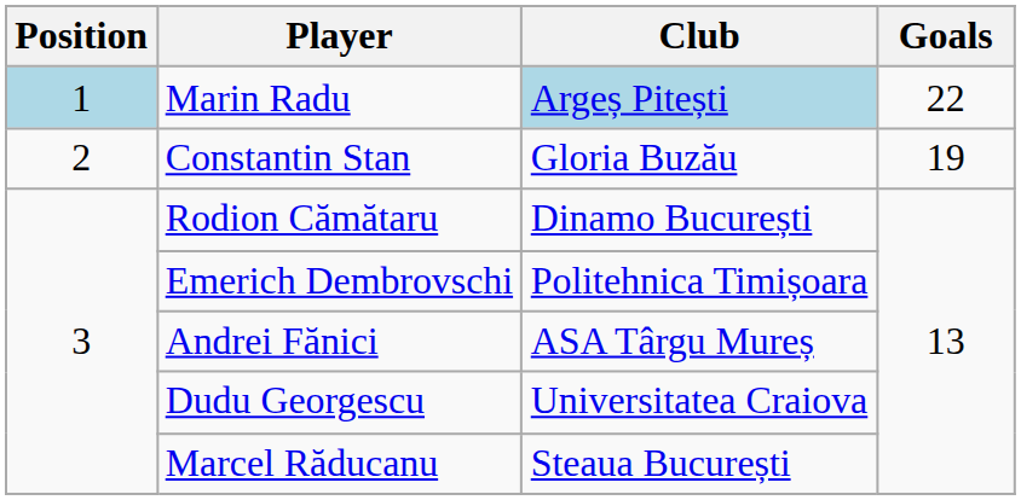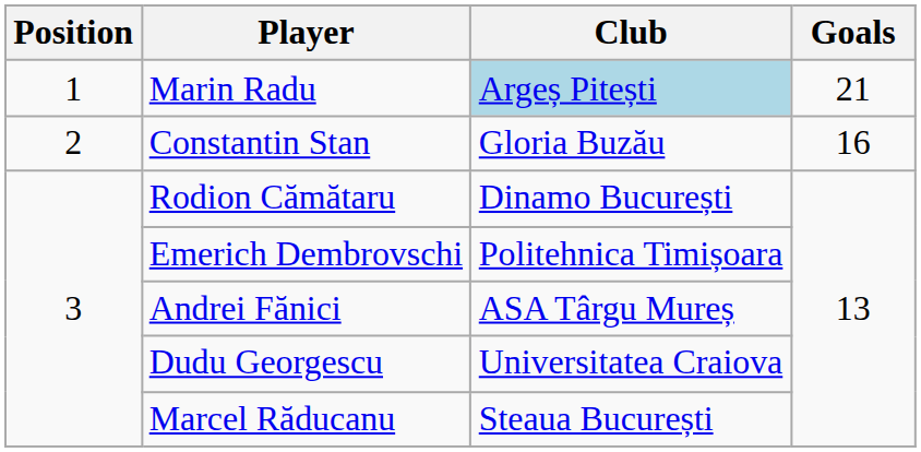 <table class="wikitable">
 <tr>
 <th width="50px">Position</th>
 <th>Player</th>
 <th>Club</th>
 <th width="50px">Goals</th>
 </tr>
 <tr>
-<td rowspan=1 align="center" style="background: lightblue;">1</td>
+<td rowspan=1 align="center">1</td>
 <td><a href='#'>Marin Radu</a></td>
 <td style="background: lightblue;"><a href='#'>Argeș Pitești</a></td>
-<td align=center>22</td>
+<td align=center>21</td>
 </tr>
 <tr>
 <td rowspan=1 align="center">2</td>
 <td><a href='#'>Constantin Stan</a></td>
 <td><a href='#'>Gloria Buzău</a></td>
-<td align=center>19</td>
+<td align=center>16</td>
 </tr>
 <tr>
 <td rowspan=5 align="center">3</td>
 <td><a href='#'>Rodion Cămătaru</a></td>
 <td><a href='#'>Dinamo București</a></td>
 <td rowspan=5 align="center">13</td>
 </tr>
 <tr>
 <td><a href='#'>Emerich Dembrovschi</a></td>
 <td><a href='#'>Politehnica Timișoara</a></td>
 </tr>
 <tr>
 <td><a href='#'>Andrei Fănici</a></td>
 <td><a href='#'>ASA Târgu Mureș</a></td>
 </tr>
 <tr>
 <td><a href='#'>Dudu Georgescu</a></td>
 <td><a href='#'>Universitatea Craiova</a></td>
 </tr>
 <tr>
 <td><a href='#'>Marcel Răducanu</a></td>
 <td><a href='#'>Steaua București</a></td>
 </tr>
 </table>
